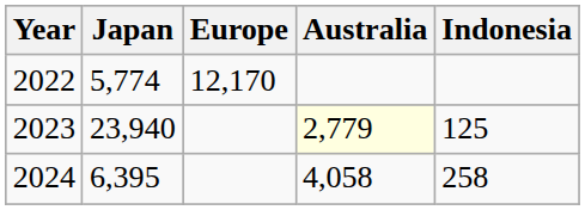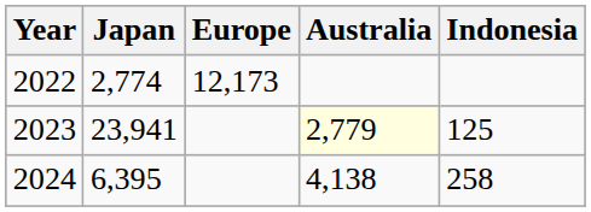 <table class="wikitable">
 <tr>
 <th>Year</th>
 <th>Japan</th>
 <th>Europe</th>
 <th>Australia</th>
 <th>Indonesia</th>
 </tr>
 <tr>
 <td>2022</td>
-<td>5,774</td>
-<td>12,170</td>
+<td>2,774</td>
+<td>12,173</td>
 <td></td>
 <td></td>
 </tr>
 <tr>
 <td>2023</td>
-<td>23,940</td>
+<td>23,941</td>
 <td></td>
 <td style="background: lightyellow;">2,779</td>
 <td>125</td>
 </tr>
 <tr>
 <td>2024</td>
 <td>6,395</td>
 <td></td>
-<td>4,058</td>
+<td>4,138</td>
 <td>258</td>
 </tr>
 </table>
